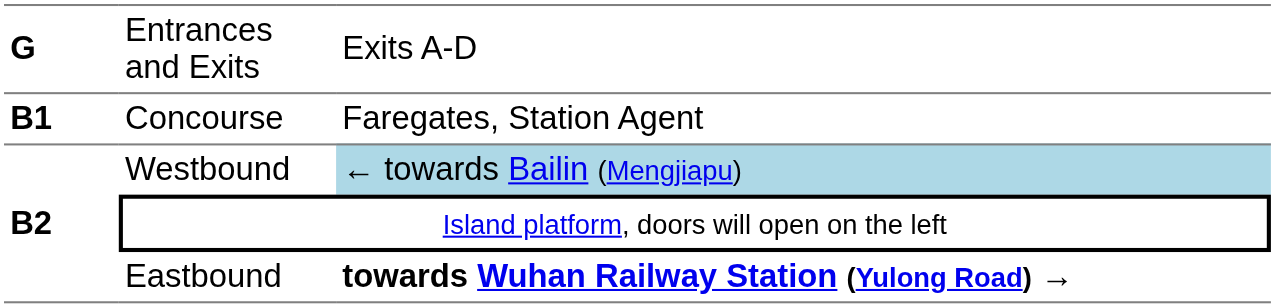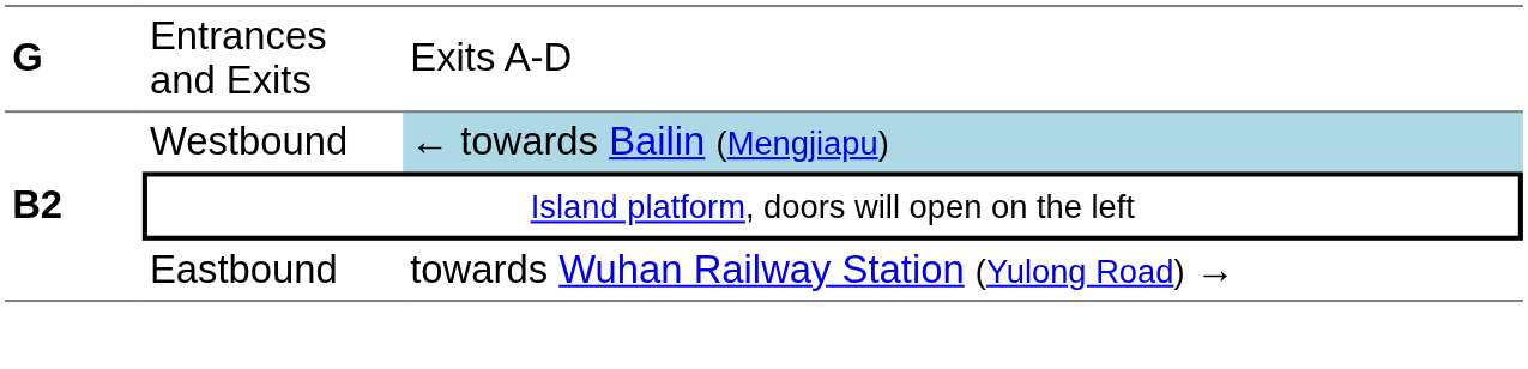 <table table border=0 cellspacing=0 cellpadding=3>
 <tr>
 <td style="border-top:solid 1px gray;border-bottom:solid 0px gray;" width=50><strong>G</strong></td>
 <td style="border-top:solid 1px gray;border-bottom:solid 0px gray;" width=100>Entrances and Exits</td>
 <td style="border-top:solid 1px gray;border-bottom:solid 0px gray;" width=450>Exits A-D</td>
-</tr>
-<tr>
-<td style="border-top:solid 1px gray;border-bottom:solid 0px gray;" width=50><strong>B1</strong></td>
-<td style="border-top:solid 1px gray;border-bottom:solid 0px gray;" width=100>Concourse</td>
-<td style="border-top:solid 1px gray;border-bottom:solid 0px gray;" width=450>Faregates, Station Agent</td>
 </tr>
 <tr>
 <td style="border-top:solid 1px gray;border-bottom:solid 1px gray;" rowspan=3><strong>B2</strong></td>
 <td style="border-top:solid 1px gray;border-bottom:solid 0px gray;">Westbound</td>
 <td style="background: lightblue; border-top:solid 1px gray;border-bottom:solid 0px gray;">←  towards <a href='#'>Bailin</a> <small>(<a href='#'>Mengjiapu</a>)</small></td>
 </tr>
 <tr>
 <td style="border-right:solid 2px black;border-left:solid 2px black;border-top:solid 2px black;border-bottom:solid 2px black;text-align:center;" colspan=2><small><a href='#'>Island platform</a>, doors will open on the left</small></td>
 </tr>
 <tr>
 <td style="border-bottom:solid 1px gray;">Eastbound</td>
-<td style="border-bottom:solid 1px gray;"><strong> towards <a href='#'>Wuhan Railway Station</a> <small>(<a href='#'>Yulong Road</a>)</small> →</strong></td>
+<td style="border-bottom:solid 1px gray;"> towards <a href='#'>Wuhan Railway Station</a> <small>(<a href='#'>Yulong Road</a>)</small> →</td>
 </tr>
 </table>
